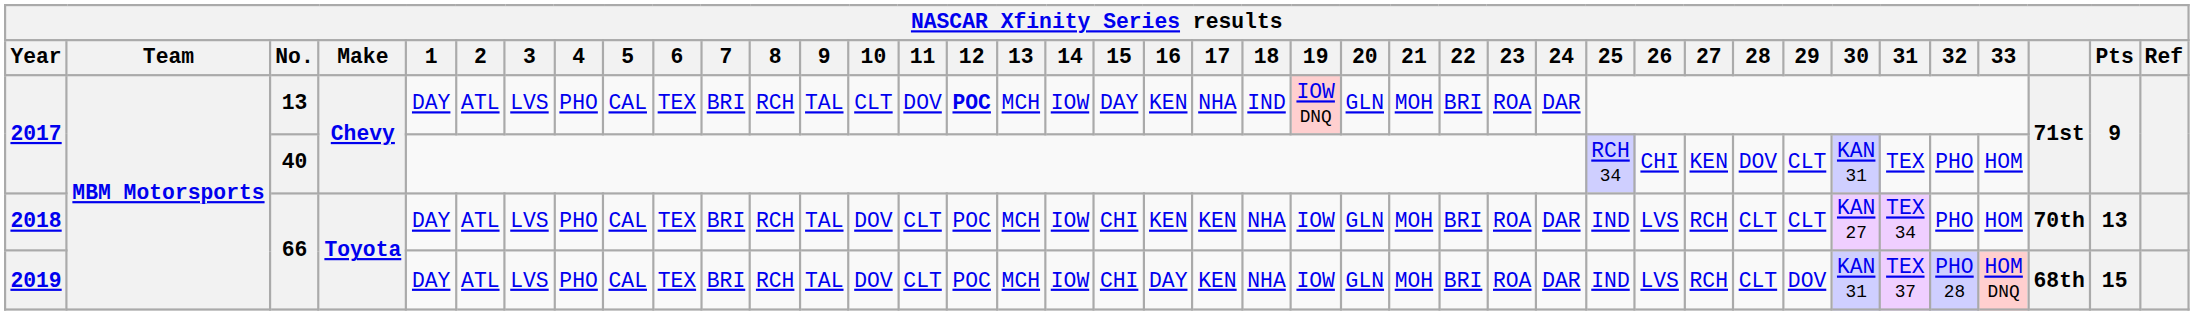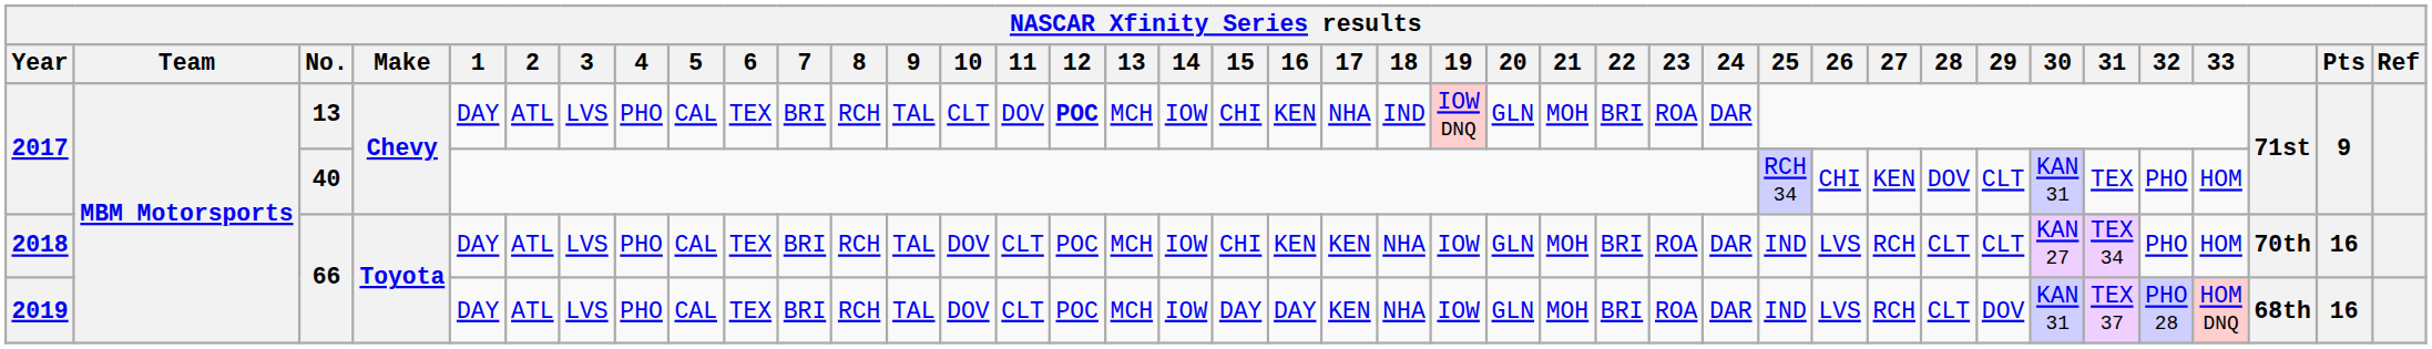 <table class="wikitable" style="text-align:center; font-size:75%">
 <tr>
 <th colspan=42><a href='#'>NASCAR Xfinity Series</a> results</th>
 </tr>
 <tr>
 <th>Year</th>
 <th>Team</th>
 <th>No.</th>
 <th>Make</th>
 <th>1</th>
 <th>2</th>
 <th>3</th>
 <th>4</th>
 <th>5</th>
 <th>6</th>
 <th>7</th>
 <th>8</th>
 <th>9</th>
 <th>10</th>
 <th>11</th>
 <th>12</th>
 <th>13</th>
 <th>14</th>
 <th>15</th>
 <th>16</th>
 <th>17</th>
 <th>18</th>
 <th>19</th>
 <th>20</th>
 <th>21</th>
 <th>22</th>
 <th>23</th>
 <th>24</th>
 <th>25</th>
 <th>26</th>
 <th>27</th>
 <th>28</th>
 <th>29</th>
 <th>30</th>
 <th>31</th>
 <th>32</th>
 <th>33</th>
 <th></th>
 <th>Pts</th>
 <th>Ref</th>
 </tr>
 <tr>
 <th rowspan=2><a href='#'>2017</a></th>
 <th rowspan=5><a href='#'>MBM Motorsports</a></th>
 <th>13</th>
 <th rowspan=2><a href='#'>Chevy</a></th>
 <td><a href='#'>DAY</a></td>
 <td><a href='#'>ATL</a></td>
 <td><a href='#'>LVS</a></td>
 <td><a href='#'>PHO</a></td>
 <td><a href='#'>CAL</a></td>
 <td><a href='#'>TEX</a></td>
 <td><a href='#'>BRI</a></td>
 <td><a href='#'>RCH</a></td>
 <td><a href='#'>TAL</a></td>
 <td><a href='#'>CLT</a></td>
 <td><a href='#'>DOV</a></td>
 <td><strong><a href='#'>POC</a></strong></td>
 <td><a href='#'>MCH</a></td>
 <td><a href='#'>IOW</a></td>
-<td><a href='#'>DAY</a></td>
+<td><a href='#'>CHI</a></td>
 <td><a href='#'>KEN</a></td>
 <td><a href='#'>NHA</a></td>
 <td><a href='#'>IND</a></td>
 <td style="background:#FFCFCF;"><a href='#'>IOW</a><br><small>DNQ</small></td>
 <td><a href='#'>GLN</a></td>
 <td><a href='#'>MOH</a></td>
 <td><a href='#'>BRI</a></td>
 <td><a href='#'>ROA</a></td>
 <td><a href='#'>DAR</a></td>
 <td colspan=9></td>
 <th rowspan=2>71st</th>
 <th rowspan=2>9</th>
 <th rowspan=2></th>
 </tr>
 <tr>
 <th>40</th>
 <td colspan=24></td>
 <td style="background:#CFCFFF;"><a href='#'>RCH</a><br><small>34</small></td>
 <td><a href='#'>CHI</a></td>
 <td><a href='#'>KEN</a></td>
 <td><a href='#'>DOV</a></td>
 <td><a href='#'>CLT</a></td>
 <td style="background:#CFCFFF;"><a href='#'>KAN</a><br><small>31</small></td>
 <td><a href='#'>TEX</a></td>
 <td><a href='#'>PHO</a></td>
 <td><a href='#'>HOM</a></td>
 </tr>
 <tr>
 <th><a href='#'>2018</a></th>
 <th rowspan=2>66</th>
 <th rowspan=2><a href='#'>Toyota</a></th>
 <td><a href='#'>DAY</a></td>
 <td><a href='#'>ATL</a></td>
 <td><a href='#'>LVS</a></td>
 <td><a href='#'>PHO</a></td>
 <td><a href='#'>CAL</a></td>
 <td><a href='#'>TEX</a></td>
 <td><a href='#'>BRI</a></td>
 <td><a href='#'>RCH</a></td>
 <td><a href='#'>TAL</a></td>
 <td><a href='#'>DOV</a></td>
 <td><a href='#'>CLT</a></td>
 <td><a href='#'>POC</a></td>
 <td><a href='#'>MCH</a></td>
 <td><a href='#'>IOW</a></td>
 <td><a href='#'>CHI</a></td>
 <td><a href='#'>KEN</a></td>
 <td><a href='#'>KEN</a></td>
 <td><a href='#'>NHA</a></td>
 <td><a href='#'>IOW</a></td>
 <td><a href='#'>GLN</a></td>
 <td><a href='#'>MOH</a></td>
 <td><a href='#'>BRI</a></td>
 <td><a href='#'>ROA</a></td>
 <td><a href='#'>DAR</a></td>
 <td><a href='#'>IND</a></td>
 <td><a href='#'>LVS</a></td>
 <td><a href='#'>RCH</a></td>
 <td><a href='#'>CLT</a></td>
 <td><a href='#'>CLT</a></td>
 <td style="background:#EFCFFF;"><a href='#'>KAN</a><br><small>27</small></td>
 <td style="background:#EFCFFF;"><a href='#'>TEX</a><br><small>34</small></td>
 <td><a href='#'>PHO</a></td>
 <td><a href='#'>HOM</a></td>
 <th>70th</th>
-<th>13</th>
+<th>16</th>
 <th></th>
 </tr>
 <tr>
 <th><a href='#'>2019</a></th>
 <td><a href='#'>DAY</a></td>
 <td><a href='#'>ATL</a></td>
 <td><a href='#'>LVS</a></td>
 <td><a href='#'>PHO</a></td>
 <td><a href='#'>CAL</a></td>
 <td><a href='#'>TEX</a></td>
 <td><a href='#'>BRI</a></td>
 <td><a href='#'>RCH</a></td>
 <td><a href='#'>TAL</a></td>
 <td><a href='#'>DOV</a></td>
 <td><a href='#'>CLT</a></td>
 <td><a href='#'>POC</a></td>
 <td><a href='#'>MCH</a></td>
 <td><a href='#'>IOW</a></td>
-<td><a href='#'>CHI</a></td>
+<td><a href='#'>DAY</a></td>
 <td><a href='#'>DAY</a></td>
 <td><a href='#'>KEN</a></td>
 <td><a href='#'>NHA</a></td>
 <td><a href='#'>IOW</a></td>
 <td><a href='#'>GLN</a></td>
 <td><a href='#'>MOH</a></td>
 <td><a href='#'>BRI</a></td>
 <td><a href='#'>ROA</a></td>
 <td><a href='#'>DAR</a></td>
 <td><a href='#'>IND</a></td>
 <td><a href='#'>LVS</a></td>
 <td><a href='#'>RCH</a></td>
 <td><a href='#'>CLT</a></td>
 <td><a href='#'>DOV</a></td>
 <td style="background:#CFCFFF;"><a href='#'>KAN</a><br><small>31</small></td>
 <td style="background:#EFCFFF;"><a href='#'>TEX</a><br><small>37</small></td>
 <td style="background:#CFCFFF;"><a href='#'>PHO</a><br><small>28</small></td>
 <td style="background:#FFCFCF;"><a href='#'>HOM</a><br><small>DNQ</small></td>
 <th>68th</th>
-<th>15</th>
+<th>16</th>
 <th></th>
 </tr>
 </table>
